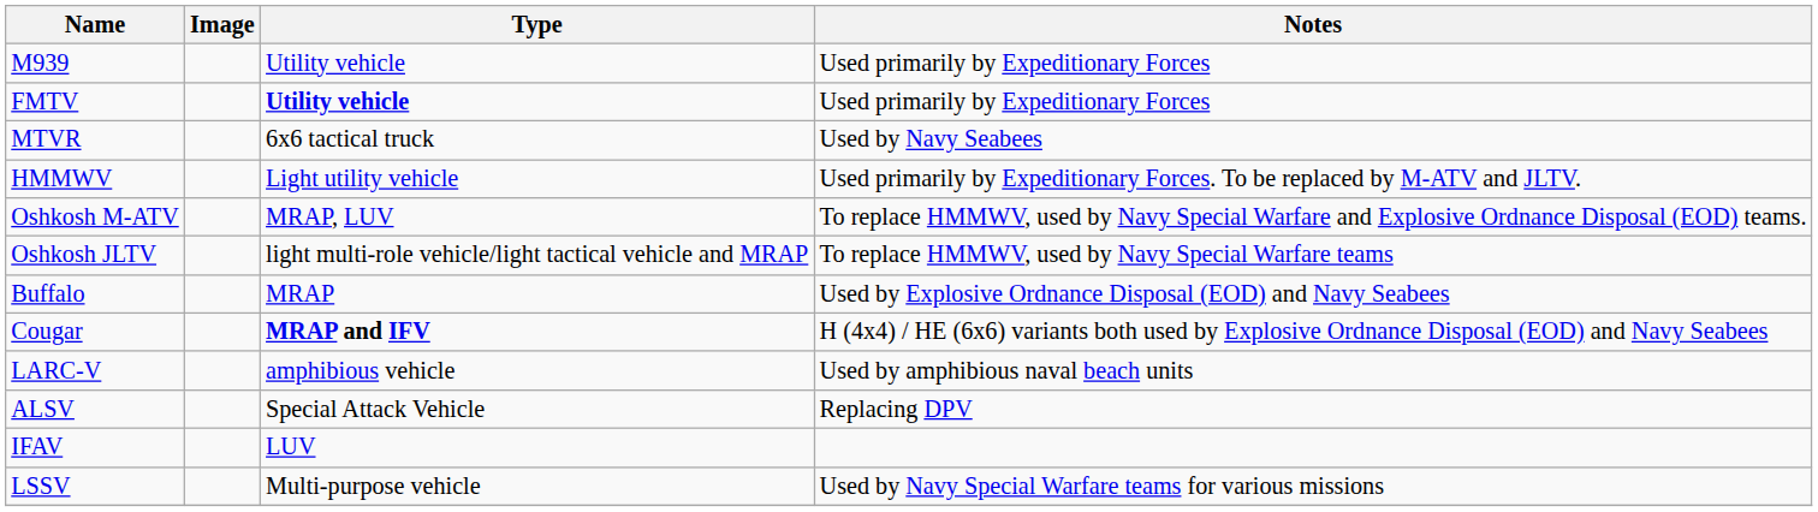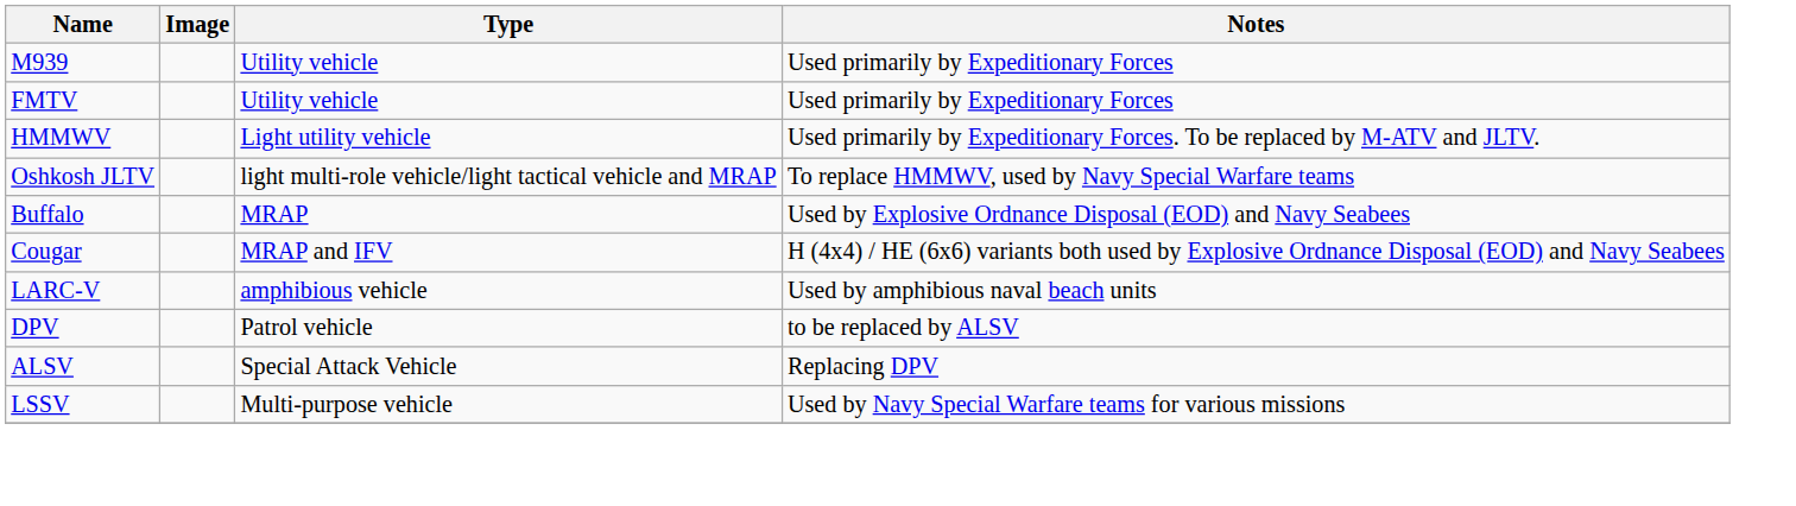 <table class="wikitable">
 <tr>
 <th>Name</th>
 <th>Image</th>
 <th>Type</th>
 <th>Notes</th>
 </tr>
 <tr>
 <td><a href='#'>M939</a></td>
 <td></td>
 <td><a href='#'>Utility vehicle</a></td>
 <td>Used primarily by <a href='#'>Expeditionary Forces</a></td>
 </tr>
 <tr>
 <td><a href='#'>FMTV</a></td>
 <td></td>
-<td><strong><a href='#'>Utility vehicle</a></strong></td>
+<td><a href='#'>Utility vehicle</a></td>
 <td>Used primarily by <a href='#'>Expeditionary Forces</a></td>
-</tr>
-<tr>
-<td><a href='#'>MTVR</a></td>
-<td></td>
-<td>6x6 tactical truck</td>
-<td>Used by <a href='#'>Navy Seabees</a></td>
 </tr>
 <tr>
 <td><a href='#'>HMMWV</a></td>
 <td></td>
 <td><a href='#'>Light utility vehicle</a></td>
 <td>Used primarily by <a href='#'>Expeditionary Forces</a>. To be replaced by <a href='#'>M-ATV</a> and <a href='#'>JLTV</a>.</td>
-</tr>
-<tr>
-<td><a href='#'>Oshkosh M-ATV</a></td>
-<td></td>
-<td><a href='#'>MRAP</a>, <a href='#'>LUV</a></td>
-<td>To replace <a href='#'>HMMWV</a>, used by <a href='#'>Navy Special Warfare</a> and <a href='#'>Explosive Ordnance Disposal (EOD)</a> teams.</td>
 </tr>
 <tr>
 <td><a href='#'>Oshkosh JLTV</a></td>
 <td></td>
 <td>light multi-role vehicle/light tactical vehicle and <a href='#'>MRAP</a></td>
 <td>To replace <a href='#'>HMMWV</a>, used by <a href='#'>Navy Special Warfare teams</a></td>
 </tr>
 <tr>
 <td><a href='#'>Buffalo</a></td>
 <td></td>
 <td><a href='#'>MRAP</a></td>
 <td>Used by <a href='#'>Explosive Ordnance Disposal (EOD)</a> and <a href='#'>Navy Seabees</a></td>
 </tr>
 <tr>
 <td><a href='#'>Cougar</a></td>
 <td></td>
-<td><strong><a href='#'>MRAP</a> and <a href='#'>IFV</a></strong></td>
+<td><a href='#'>MRAP</a> and <a href='#'>IFV</a></td>
 <td>H (4x4) / HE (6x6) variants both used by <a href='#'>Explosive Ordnance Disposal (EOD)</a> and <a href='#'>Navy Seabees</a></td>
 </tr>
 <tr>
 <td><a href='#'>LARC-V</a></td>
 <td></td>
 <td><a href='#'>amphibious</a> vehicle</td>
 <td>Used by amphibious naval <a href='#'>beach</a> units</td>
 </tr>
 <tr>
+<td><a href='#'>DPV</a></td>
+<td></td>
+<td>Patrol vehicle</td>
+<td>to be replaced by <a href='#'>ALSV</a></td>
+</tr>
+<tr>
 <td><a href='#'>ALSV</a></td>
 <td></td>
 <td>Special Attack Vehicle</td>
 <td>Replacing <a href='#'>DPV</a></td>
-</tr>
-<tr>
-<td><a href='#'>IFAV</a></td>
-<td></td>
-<td><a href='#'>LUV</a></td>
-<td></td>
 </tr>
 <tr>
 <td><a href='#'>LSSV</a></td>
 <td></td>
 <td>Multi-purpose vehicle</td>
 <td>Used by <a href='#'>Navy Special Warfare teams</a> for various missions</td>
 </tr>
 <tr>
 </tr>
 </table>
